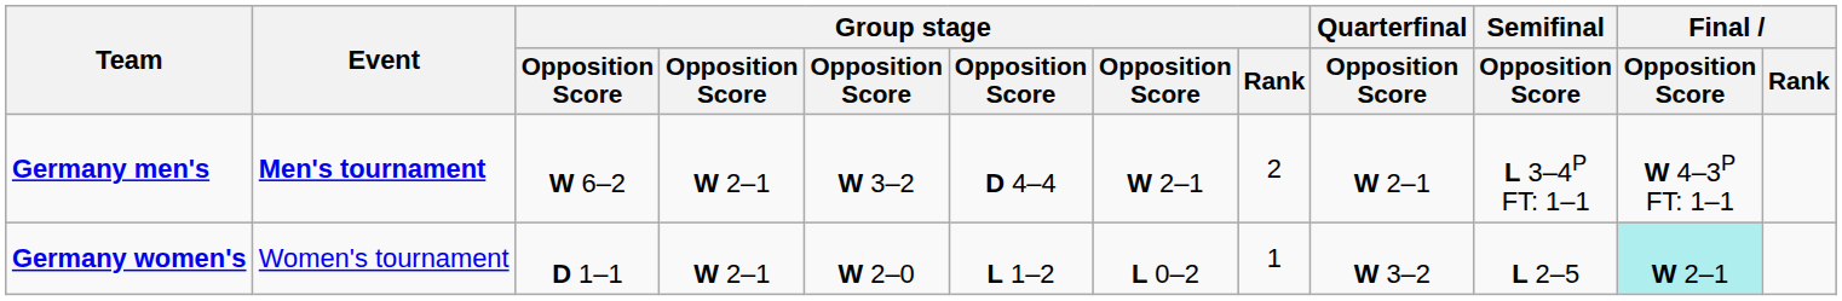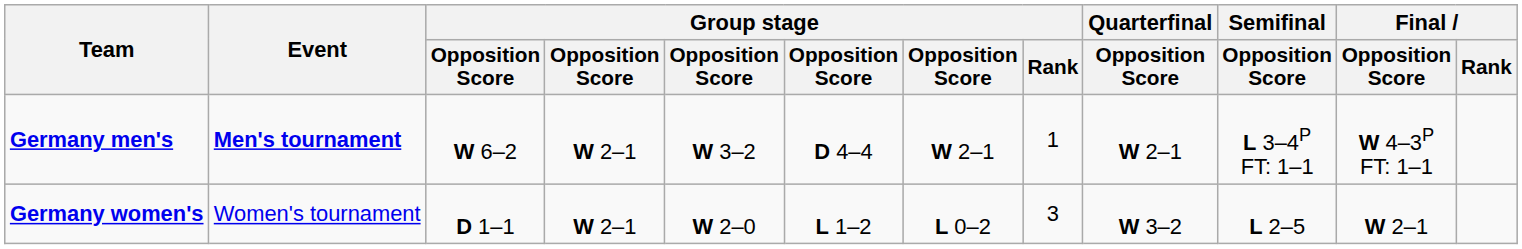 <table class="wikitable" style="font-size:90%">
 <tr>
 <th rowspan=2>Team</th>
 <th rowspan=2>Event</th>
 <th colspan=6>Group stage</th>
 <th>Quarterfinal</th>
 <th>Semifinal</th>
 <th colspan=2>Final / </th>
 </tr>
 <tr style="font-size:95%">
 <th>Opposition<br>Score</th>
 <th>Opposition<br>Score</th>
 <th>Opposition<br>Score</th>
 <th>Opposition<br>Score</th>
 <th>Opposition<br>Score</th>
 <th>Rank</th>
 <th>Opposition<br>Score</th>
 <th>Opposition<br>Score</th>
 <th>Opposition<br>Score</th>
 <th>Rank</th>
 </tr>
 <tr align=center>
 <td align=left><strong><a href='#'>Germany men's</a></strong></td>
 <td align=left><strong><a href='#'>Men's tournament</a></strong></td>
 <td><br><strong>W</strong> 6–2</td>
 <td><br><strong>W</strong> 2–1</td>
 <td><br><strong>W</strong> 3–2</td>
 <td><br><strong>D</strong> 4–4</td>
 <td><br><strong>W</strong> 2–1</td>
-<td>2</td>
+<td>1</td>
 <td><br><strong>W</strong> 2–1</td>
 <td><br><strong>L</strong> 3–4<sup>P</sup><br>FT: 1–1</td>
 <td><br><strong>W</strong> 4–3<sup>P</sup><br>FT: 1–1</td>
 <td></td>
 </tr>
 <tr align=center>
 <td align=left><strong><a href='#'>Germany women's</a></strong></td>
 <td align=left><a href='#'>Women's tournament</a></td>
 <td><br><strong>D</strong> 1–1</td>
 <td><br><strong>W</strong> 2–1</td>
 <td><br><strong>W</strong> 2–0</td>
 <td><br><strong>L</strong> 1–2</td>
 <td><br><strong>L</strong> 0–2</td>
-<td>1</td>
+<td>3</td>
 <td><br><strong>W</strong> 3–2</td>
 <td><br><strong>L</strong> 2–5</td>
-<td style="background: paleturquoise;"><br><strong>W</strong> 2–1</td>
+<td><br><strong>W</strong> 2–1</td>
 <td></td>
 </tr>
 </table>
